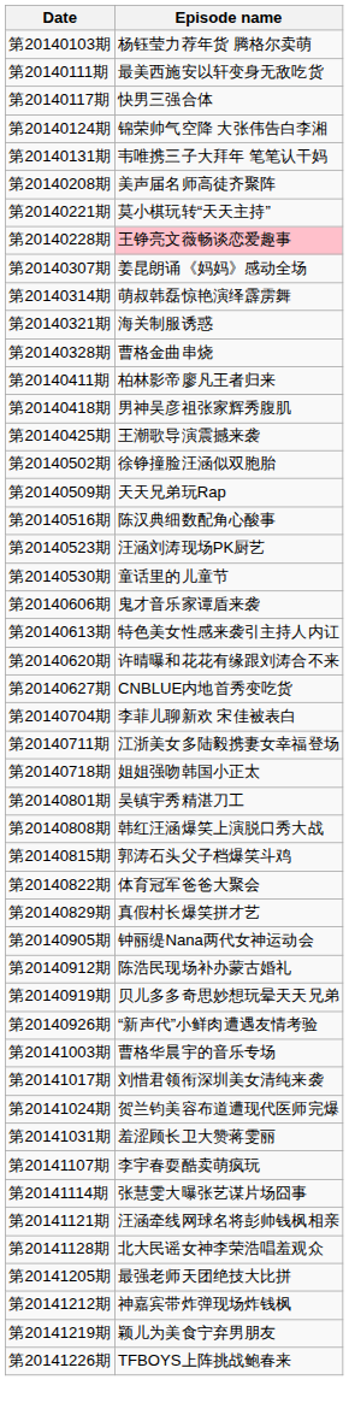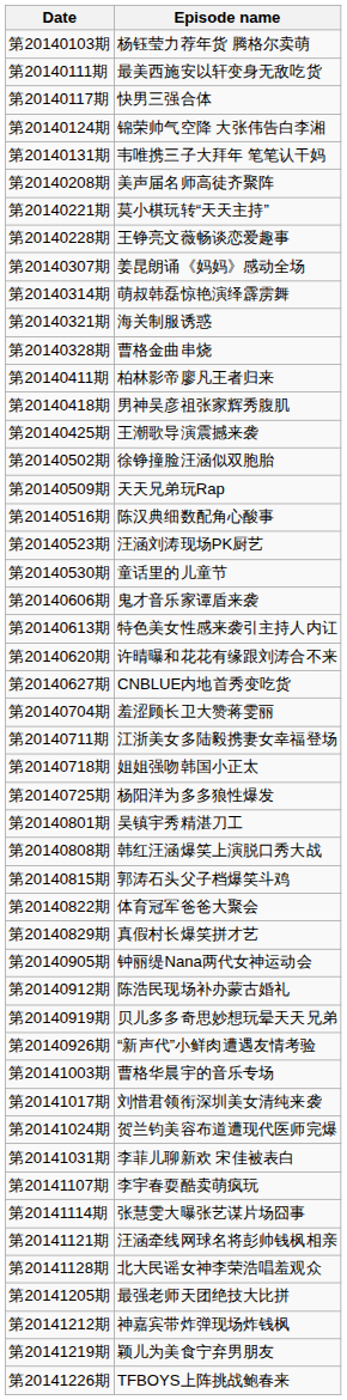 <table class="wikitable mw-collapsible mw-collapsed">
 <tr>
 <th>Date</th>
 <th>Episode name</th>
 </tr>
 <tr>
 <td>第20140103期</td>
 <td>杨钰莹力荐年货 腾格尔卖萌</td>
 </tr>
 <tr>
 <td>第20140111期</td>
 <td>最美西施安以轩变身无敌吃货</td>
 </tr>
 <tr>
 <td>第20140117期</td>
 <td>快男三强合体</td>
 </tr>
 <tr>
 <td>第20140124期</td>
 <td>锦荣帅气空降 大张伟告白李湘</td>
 </tr>
 <tr>
 <td>第20140131期</td>
 <td>韦唯携三子大拜年 笔笔认干妈</td>
 </tr>
 <tr>
 <td>第20140208期</td>
 <td>美声届名师高徒齐聚阵</td>
 </tr>
 <tr>
 <td>第20140221期</td>
 <td>莫小棋玩转“天天主持”</td>
 </tr>
 <tr>
 <td>第20140228期</td>
-<td style="background: pink;">王铮亮文薇畅谈恋爱趣事</td>
+<td>王铮亮文薇畅谈恋爱趣事</td>
 </tr>
 <tr>
 <td>第20140307期</td>
 <td>姜昆朗诵《妈妈》感动全场</td>
 </tr>
 <tr>
 <td>第20140314期</td>
 <td>萌叔韩磊惊艳演绎霹雳舞</td>
 </tr>
 <tr>
 <td>第20140321期</td>
 <td>海关制服诱惑</td>
 </tr>
 <tr>
 <td>第20140328期</td>
 <td>曹格金曲串烧</td>
 </tr>
 <tr>
 <td>第20140411期</td>
 <td>柏林影帝廖凡王者归来</td>
 </tr>
 <tr>
 <td>第20140418期</td>
 <td>男神吴彦祖张家辉秀腹肌</td>
 </tr>
 <tr>
 <td>第20140425期</td>
 <td>王潮歌导演震撼来袭</td>
 </tr>
 <tr>
 <td>第20140502期</td>
 <td>徐铮撞脸汪涵似双胞胎</td>
 </tr>
 <tr>
 <td>第20140509期</td>
 <td>天天兄弟玩Rap</td>
 </tr>
 <tr>
 <td>第20140516期</td>
 <td>陈汉典细数配角心酸事</td>
 </tr>
 <tr>
 <td>第20140523期</td>
 <td>汪涵刘涛现场PK厨艺</td>
 </tr>
 <tr>
 <td>第20140530期</td>
 <td>童话里的儿童节</td>
 </tr>
 <tr>
 <td>第20140606期</td>
 <td>鬼才音乐家谭盾来袭</td>
 </tr>
 <tr>
 <td>第20140613期</td>
 <td>特色美女性感来袭引主持人内讧</td>
 </tr>
 <tr>
 <td>第20140620期</td>
 <td>许晴曝和花花有缘跟刘涛合不来</td>
 </tr>
 <tr>
 <td>第20140627期</td>
 <td>CNBLUE内地首秀变吃货</td>
 </tr>
 <tr>
 <td>第20140704期</td>
-<td>李菲儿聊新欢 宋佳被表白</td>
+<td>羞涩顾长卫大赞蒋雯丽</td>
 </tr>
 <tr>
 <td>第20140711期</td>
 <td>江浙美女多陆毅携妻女幸福登场</td>
 </tr>
 <tr>
 <td>第20140718期</td>
 <td>姐姐强吻韩国小正太</td>
+</tr>
+<tr>
+<td>第20140725期</td>
+<td>杨阳洋为多多狼性爆发</td>
 </tr>
 <tr>
 <td>第20140801期</td>
 <td>吴镇宇秀精湛刀工</td>
 </tr>
 <tr>
 <td>第20140808期</td>
 <td>韩红汪涵爆笑上演脱口秀大战</td>
 </tr>
 <tr>
 <td>第20140815期</td>
 <td>郭涛石头父子档爆笑斗鸡</td>
 </tr>
 <tr>
 <td>第20140822期</td>
 <td>体育冠军爸爸大聚会</td>
 </tr>
 <tr>
 <td>第20140829期</td>
 <td>真假村长爆笑拼才艺</td>
 </tr>
 <tr>
 <td>第20140905期</td>
 <td>钟丽缇Nana两代女神运动会</td>
 </tr>
 <tr>
 <td>第20140912期</td>
 <td>陈浩民现场补办蒙古婚礼</td>
 </tr>
 <tr>
 <td>第20140919期</td>
 <td>贝儿多多奇思妙想玩晕天天兄弟</td>
 </tr>
 <tr>
 <td>第20140926期</td>
 <td>“新声代”小鲜肉遭遇友情考验</td>
 </tr>
 <tr>
 <td>第20141003期</td>
 <td>曹格华晨宇的音乐专场</td>
 </tr>
 <tr>
 <td>第20141017期</td>
 <td>刘惜君领衔深圳美女清纯来袭</td>
 </tr>
 <tr>
 <td>第20141024期</td>
 <td>贺兰钧美容布道遭现代医师完爆</td>
 </tr>
 <tr>
 <td>第20141031期</td>
-<td>羞涩顾长卫大赞蒋雯丽</td>
+<td>李菲儿聊新欢 宋佳被表白</td>
 </tr>
 <tr>
 <td>第20141107期</td>
 <td>李宇春耍酷卖萌疯玩</td>
 </tr>
 <tr>
 <td>第20141114期</td>
 <td>张慧雯大曝张艺谋片场囧事</td>
 </tr>
 <tr>
 <td>第20141121期</td>
 <td>汪涵牵线网球名将彭帅钱枫相亲</td>
 </tr>
 <tr>
 <td>第20141128期</td>
 <td>北大民谣女神李荣浩唱羞观众</td>
 </tr>
 <tr>
 <td>第20141205期</td>
 <td>最强老师天团绝技大比拼</td>
 </tr>
 <tr>
 <td>第20141212期</td>
 <td>神嘉宾带炸弹现场炸钱枫</td>
 </tr>
 <tr>
 <td>第20141219期</td>
 <td>颖儿为美食宁弃男朋友</td>
 </tr>
 <tr>
 <td>第20141226期</td>
 <td>TFBOYS上阵挑战鲍春来</td>
 </tr>
 </table>
